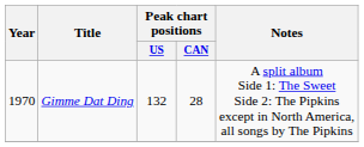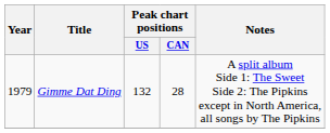 <table class="wikitable plainrowheaders" style="text-align:center;">
 <tr>
 <th scope="col" rowspan="2">Year</th>
 <th scope="col" rowspan="2">Title</th>
 <th scope="col" colspan="2">Peak chart positions</th>
 <th scope="col" rowspan="2">Notes</th>
 </tr>
 <tr>
 <th scope="col" style="width:3em;font-size:85%;"><a href='#'>US</a></th>
 <th scope="col" style="width:3em;font-size:85%;"><a href='#'>CAN</a><br></th>
 </tr>
 <tr>
-<td>1970</td>
+<td>1979</td>
 <td><em><a href='#'>Gimme Dat Ding</a></em></td>
 <td>132</td>
 <td>28</td>
 <td>A <a href='#'>split album</a> <br> Side 1: <a href='#'>The Sweet</a><br> Side 2: The Pipkins<br>except in North America,<br>all songs by The Pipkins</td>
 </tr>
 <tr>
 </tr>
 </table>
